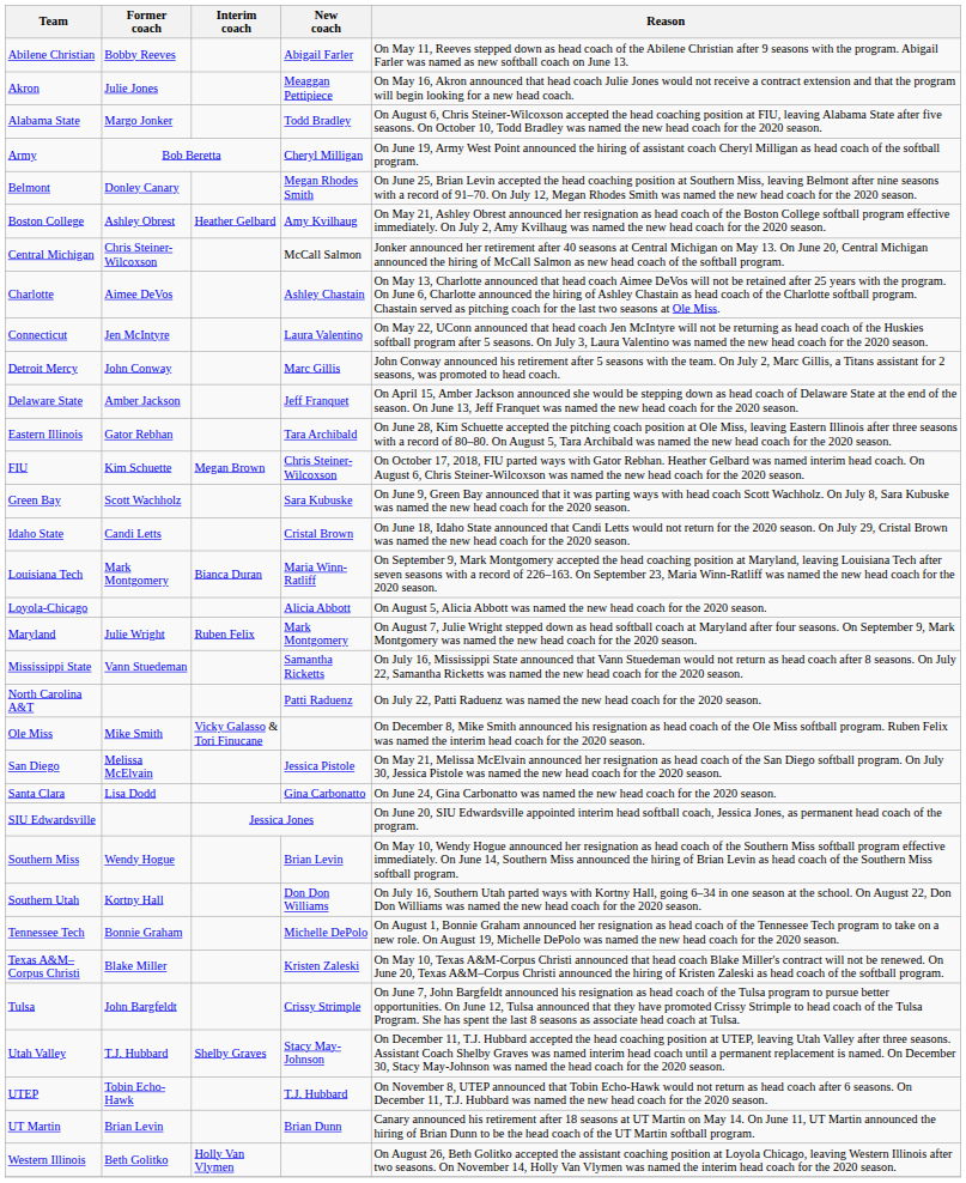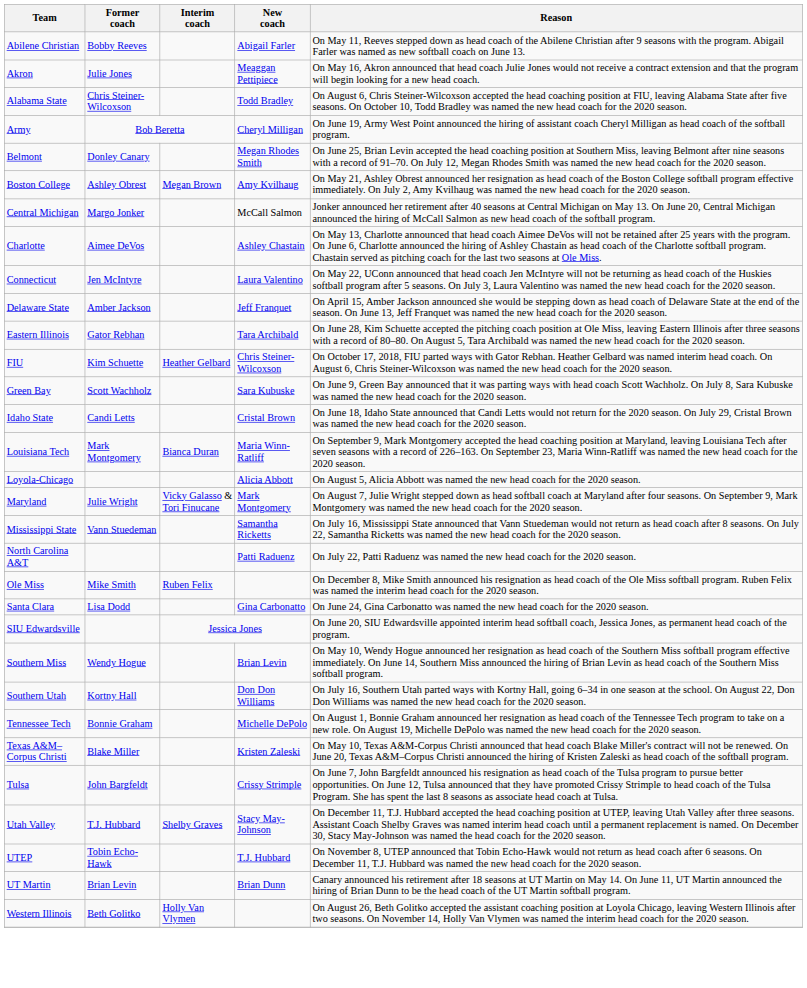 <table class="wikitable">
 <tr>
 <th>Team</th>
 <th>Former<br>coach</th>
 <th>Interim<br>coach</th>
 <th>New<br>coach</th>
 <th>Reason</th>
 </tr>
 <tr>
 <td><a href='#'>Abilene Christian</a></td>
 <td><a href='#'>Bobby Reeves</a></td>
 <td></td>
 <td><a href='#'>Abigail Farler</a></td>
 <td>On May 11, Reeves stepped down as head coach of the Abilene Christian after 9 seasons with the program.  Abigail Farler was named as new softball coach on June 13.</td>
 </tr>
 <tr>
 <td><a href='#'>Akron</a></td>
 <td><a href='#'>Julie Jones</a></td>
 <td></td>
 <td><a href='#'>Meaggan Pettipiece</a></td>
 <td>On May 16, Akron announced that head coach Julie Jones would not receive a contract extension and that the program will begin looking for a new head coach.</td>
 </tr>
 <tr>
 <td><a href='#'>Alabama State</a></td>
-<td><a href='#'>Margo Jonker</a></td>
+<td><a href='#'>Chris Steiner-Wilcoxson</a></td>
 <td></td>
 <td><a href='#'>Todd Bradley</a></td>
 <td>On August 6, Chris Steiner-Wilcoxson accepted the head coaching position at FIU, leaving Alabama State after five seasons. On October 10, Todd Bradley was named the new head coach for the 2020 season.</td>
 </tr>
 <tr>
 <td><a href='#'>Army</a></td>
 <td colspan=2 align=center><a href='#'>Bob Beretta</a></td>
 <td><a href='#'>Cheryl Milligan</a></td>
 <td>On June 19, Army West Point announced the hiring of assistant coach Cheryl Milligan as head coach of the softball program.</td>
 </tr>
 <tr>
 <td><a href='#'>Belmont</a></td>
 <td><a href='#'>Donley Canary</a></td>
 <td></td>
 <td><a href='#'>Megan Rhodes Smith</a></td>
 <td>On June 25, Brian Levin accepted the head coaching position at Southern Miss, leaving Belmont after nine seasons with a record of 91–70. On July 12, Megan Rhodes Smith was named the new head coach for the 2020 season.</td>
 </tr>
 <tr>
 <td><a href='#'>Boston College</a></td>
 <td><a href='#'>Ashley Obrest</a></td>
-<td><a href='#'>Heather Gelbard</a></td>
+<td><a href='#'>Megan Brown</a></td>
 <td><a href='#'>Amy Kvilhaug</a></td>
 <td>On May 21, Ashley Obrest announced her resignation as head coach of the Boston College softball program effective immediately. On July 2, Amy Kvilhaug was named the new head coach for the 2020 season.</td>
 </tr>
 <tr>
 <td><a href='#'>Central Michigan</a></td>
-<td><a href='#'>Chris Steiner-Wilcoxson</a></td>
+<td><a href='#'>Margo Jonker</a></td>
 <td></td>
 <td>McCall Salmon</td>
 <td>Jonker announced her retirement after 40 seasons at Central Michigan on May 13. On June 20, Central Michigan announced the hiring of McCall Salmon as new head coach of the softball program.</td>
 </tr>
 <tr>
 <td><a href='#'>Charlotte</a></td>
 <td><a href='#'>Aimee DeVos</a></td>
 <td></td>
 <td><a href='#'>Ashley Chastain</a></td>
 <td>On May 13, Charlotte announced that head coach Aimee DeVos will not be retained after 25 years with the program. On June 6, Charlotte announced the hiring of Ashley Chastain as head coach of the Charlotte softball program. Chastain served as pitching coach for the last two seasons at <a href='#'>Ole Miss</a>.</td>
 </tr>
 <tr>
 <td><a href='#'>Connecticut</a></td>
 <td><a href='#'>Jen McIntyre</a></td>
 <td></td>
 <td><a href='#'>Laura Valentino</a></td>
 <td>On May 22, UConn announced that head coach Jen McIntyre will not be returning as head coach of the Huskies softball program after 5 seasons. On July 3, Laura Valentino was named the new head coach for the 2020 season.</td>
 </tr>
 <tr>
-<td><a href='#'>Detroit Mercy</a></td>
-<td><a href='#'>John Conway</a></td>
-<td></td>
-<td><a href='#'>Marc Gillis</a></td>
-<td>John Conway announced his retirement after 5 seasons with the team. On July 2, Marc Gillis, a Titans assistant for 2 seasons, was promoted to head coach.</td>
-</tr>
-<tr>
 <td><a href='#'>Delaware State</a></td>
 <td><a href='#'>Amber Jackson</a></td>
 <td></td>
 <td><a href='#'>Jeff Franquet</a></td>
 <td>On April 15, Amber Jackson announced she would be stepping down as head coach of Delaware State at the end of the season. On June 13, Jeff Franquet was named the new head coach for the 2020 season.</td>
 </tr>
 <tr>
 <td><a href='#'>Eastern Illinois</a></td>
 <td><a href='#'>Gator Rebhan</a></td>
 <td></td>
 <td><a href='#'>Tara Archibald</a></td>
 <td>On June 28, Kim Schuette accepted the pitching coach position at Ole Miss, leaving Eastern Illinois after three seasons with a record of 80–80. On August 5, Tara Archibald was named the new head coach for the 2020 season.</td>
 </tr>
 <tr>
 <td><a href='#'>FIU</a></td>
 <td><a href='#'>Kim Schuette</a></td>
-<td><a href='#'>Megan Brown</a></td>
+<td><a href='#'>Heather Gelbard</a></td>
 <td><a href='#'>Chris Steiner-Wilcoxson</a></td>
 <td>On October 17, 2018, FIU parted ways with Gator Rebhan. Heather Gelbard was named interim head coach. On August 6, Chris Steiner-Wilcoxson was named the new head coach for the 2020 season.</td>
 </tr>
 <tr>
 <td><a href='#'>Green Bay</a></td>
 <td><a href='#'>Scott Wachholz</a></td>
 <td></td>
 <td><a href='#'>Sara Kubuske</a></td>
 <td>On June 9, Green Bay announced that it was parting ways with head coach Scott Wachholz. On July 8, Sara Kubuske was named the new head coach for the 2020 season.</td>
 </tr>
 <tr>
 <td><a href='#'>Idaho State</a></td>
 <td><a href='#'>Candi Letts</a></td>
 <td></td>
 <td><a href='#'>Cristal Brown</a></td>
 <td>On June 18, Idaho State announced that Candi Letts would not return for the 2020 season. On July 29, Cristal Brown was named the new head coach for the 2020 season.</td>
 </tr>
 <tr>
 <td><a href='#'>Louisiana Tech</a></td>
 <td><a href='#'>Mark Montgomery</a></td>
 <td><a href='#'>Bianca Duran</a></td>
 <td><a href='#'>Maria Winn-Ratliff</a></td>
 <td>On September 9, Mark Montgomery accepted the head coaching position at Maryland, leaving Louisiana Tech after seven seasons with a record of 226–163. On September 23, Maria Winn-Ratliff was named the new head coach for the 2020 season.</td>
 </tr>
 <tr>
 <td><a href='#'>Loyola-Chicago</a></td>
 <td></td>
 <td></td>
 <td><a href='#'>Alicia Abbott</a></td>
 <td>On August 5, Alicia Abbott was named the new head coach for the 2020 season.</td>
 </tr>
 <tr>
 <td><a href='#'>Maryland</a></td>
 <td><a href='#'>Julie Wright</a></td>
-<td><a href='#'>Ruben Felix</a></td>
+<td><a href='#'>Vicky Galasso</a> & <a href='#'>Tori Finucane</a></td>
 <td><a href='#'>Mark Montgomery</a></td>
 <td>On August 7, Julie Wright stepped down as head softball coach at Maryland after four seasons. On September 9, Mark Montgomery was named the new head coach for the 2020 season.</td>
 </tr>
 <tr>
 <td><a href='#'>Mississippi State</a></td>
 <td><a href='#'>Vann Stuedeman</a></td>
 <td></td>
 <td><a href='#'>Samantha Ricketts</a></td>
 <td>On July 16, Mississippi State announced that Vann Stuedeman would not return as head coach after 8 seasons. On July 22, Samantha Ricketts was named the new head coach for the 2020 season.</td>
 </tr>
 <tr>
 <td><a href='#'>North Carolina A&T</a></td>
 <td></td>
 <td></td>
 <td><a href='#'>Patti Raduenz</a></td>
 <td>On July 22, Patti Raduenz was named the new head coach for the 2020 season.</td>
 </tr>
 <tr>
 <td><a href='#'>Ole Miss</a></td>
 <td><a href='#'>Mike Smith</a></td>
-<td><a href='#'>Vicky Galasso</a> & <a href='#'>Tori Finucane</a></td>
+<td><a href='#'>Ruben Felix</a></td>
 <td></td>
 <td>On December 8, Mike Smith announced his resignation as head coach of the Ole Miss softball program. Ruben Felix was named the interim head coach for the 2020 season.</td>
-</tr>
-<tr>
-<td><a href='#'>San Diego</a></td>
-<td><a href='#'>Melissa McElvain</a></td>
-<td></td>
-<td><a href='#'>Jessica Pistole</a></td>
-<td>On May 21, Melissa McElvain announced her resignation as head coach of the San Diego softball program. On July 30, Jessica Pistole was named the new head coach for the 2020 season.</td>
 </tr>
 <tr>
 <td><a href='#'>Santa Clara</a></td>
 <td><a href='#'>Lisa Dodd</a></td>
 <td></td>
 <td><a href='#'>Gina Carbonatto</a></td>
 <td>On June 24, Gina Carbonatto was named the new head coach for the 2020 season.</td>
 </tr>
 <tr>
 <td><a href='#'>SIU Edwardsville</a></td>
 <td></td>
 <td colspan=2 align=center><a href='#'>Jessica Jones</a></td>
 <td>On June 20, SIU Edwardsville appointed interim head softball coach, Jessica Jones, as permanent head coach of the program.</td>
 </tr>
 <tr>
 <td><a href='#'>Southern Miss</a></td>
 <td><a href='#'>Wendy Hogue</a></td>
 <td></td>
 <td><a href='#'>Brian Levin</a></td>
 <td>On May 10, Wendy Hogue announced her resignation as head coach of the Southern Miss softball program effective immediately. On June 14, Southern Miss announced the hiring of Brian Levin as head coach of the Southern Miss softball program.</td>
 </tr>
 <tr>
 <td><a href='#'>Southern Utah</a></td>
 <td><a href='#'>Kortny Hall</a></td>
 <td></td>
 <td><a href='#'>Don Don Williams</a></td>
 <td>On July 16, Southern Utah parted ways with Kortny Hall, going 6–34 in one season at the school. On August 22, Don Don Williams was named the new head coach for the 2020 season.</td>
 </tr>
 <tr>
 <td><a href='#'>Tennessee Tech</a></td>
 <td><a href='#'>Bonnie Graham</a></td>
 <td></td>
 <td><a href='#'>Michelle DePolo</a></td>
 <td>On August 1, Bonnie Graham announced her resignation as head coach of the Tennessee Tech program to take on a new role. On August 19, Michelle DePolo was named the new head coach for the 2020 season.</td>
 </tr>
 <tr>
 <td><a href='#'>Texas A&M–Corpus Christi</a></td>
 <td><a href='#'>Blake Miller</a></td>
 <td></td>
 <td><a href='#'>Kristen Zaleski</a></td>
 <td>On May 10, Texas A&M-Corpus Christi announced that head coach Blake Miller's contract will not be renewed. On June 20, Texas A&M–Corpus Christi announced the hiring of Kristen Zaleski as head coach of the softball program.</td>
 </tr>
 <tr>
 <td><a href='#'>Tulsa</a></td>
 <td><a href='#'>John Bargfeldt</a></td>
 <td></td>
 <td><a href='#'>Crissy Strimple</a></td>
 <td>On June 7, John Bargfeldt announced his resignation as head coach of the Tulsa program to pursue better opportunities. On June 12, Tulsa announced that they have promoted Crissy Strimple to head coach of the Tulsa Program. She has spent the last 8 seasons as associate head coach at Tulsa.</td>
 </tr>
 <tr>
 <td><a href='#'>Utah Valley</a></td>
 <td><a href='#'>T.J. Hubbard</a></td>
 <td><a href='#'>Shelby Graves</a></td>
 <td><a href='#'>Stacy May-Johnson</a></td>
 <td>On December 11, T.J. Hubbard accepted the head coaching position at UTEP, leaving Utah Valley after three seasons. Assistant Coach Shelby Graves was named interim head coach until a permanent replacement is named. On December 30, Stacy May-Johnson was named the head coach for the 2020 season.</td>
 </tr>
 <tr>
 <td><a href='#'>UTEP</a></td>
 <td><a href='#'>Tobin Echo-Hawk</a></td>
 <td></td>
 <td><a href='#'>T.J. Hubbard</a></td>
 <td>On November 8, UTEP announced that Tobin Echo-Hawk would not return as head coach after 6 seasons. On December 11, T.J. Hubbard was named the new head coach for the 2020 season.</td>
 </tr>
 <tr>
 <td><a href='#'>UT Martin</a></td>
 <td><a href='#'>Brian Levin</a></td>
 <td></td>
 <td><a href='#'>Brian Dunn</a></td>
 <td>Canary announced his retirement after 18 seasons at UT Martin on May 14. On June 11, UT Martin announced the hiring of Brian Dunn to be the head coach of the UT Martin softball program.</td>
 </tr>
 <tr>
 <td><a href='#'>Western Illinois</a></td>
 <td><a href='#'>Beth Golitko</a></td>
 <td><a href='#'>Holly Van Vlymen</a></td>
 <td></td>
 <td>On August 26, Beth Golitko accepted the assistant coaching position at Loyola Chicago, leaving Western Illinois after two seasons. On November 14, Holly Van Vlymen was named the interim head coach for the 2020 season.</td>
 </tr>
 <tr>
 </tr>
 </table>
